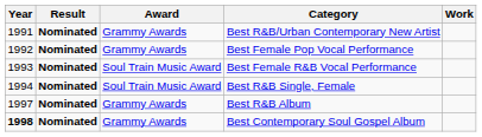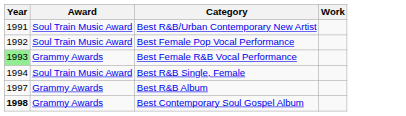 <table class="wikitable">
 <tr>
 <th>Year</th>
-<th>Result</th>
 <th>Award</th>
 <th>Category</th>
 <th>Work</th>
 </tr>
 <tr>
 <td>1991</td>
-<td><strong>Nominated</strong></td>
-<td><a href='#'>Grammy Awards</a></td>
+<td><a href='#'>Soul Train Music Award</a></td>
 <td><a href='#'>Best R&B/Urban Contemporary New Artist</a></td>
 <td></td>
 </tr>
 <tr>
 <td>1992</td>
-<td><strong>Nominated</strong></td>
-<td><a href='#'>Grammy Awards</a></td>
+<td><a href='#'>Soul Train Music Award</a></td>
 <td><a href='#'>Best Female Pop Vocal Performance</a></td>
 <td></td>
 </tr>
 <tr>
-<td>1993</td>
-<td><strong>Nominated</strong></td>
-<td><a href='#'>Soul Train Music Award</a></td>
+<td style="background: lightgreen;">1993</td>
+<td><a href='#'>Grammy Awards</a></td>
 <td><a href='#'>Best Female R&B Vocal Performance</a></td>
 <td></td>
 </tr>
 <tr>
 <td>1994</td>
-<td><strong>Nominated</strong></td>
 <td><a href='#'>Soul Train Music Award</a></td>
 <td><a href='#'>Best R&B Single, Female</a></td>
 <td></td>
 </tr>
 <tr>
 <td>1997</td>
-<td><strong>Nominated</strong></td>
 <td><a href='#'>Grammy Awards</a></td>
 <td><a href='#'>Best R&B Album</a></td>
 <td></td>
 </tr>
 <tr>
 <td><strong>1998</strong></td>
-<td><strong>Nominated</strong></td>
 <td><a href='#'>Grammy Awards</a></td>
 <td><a href='#'>Best Contemporary Soul Gospel Album</a></td>
 <td></td>
 </tr>
 </table>
